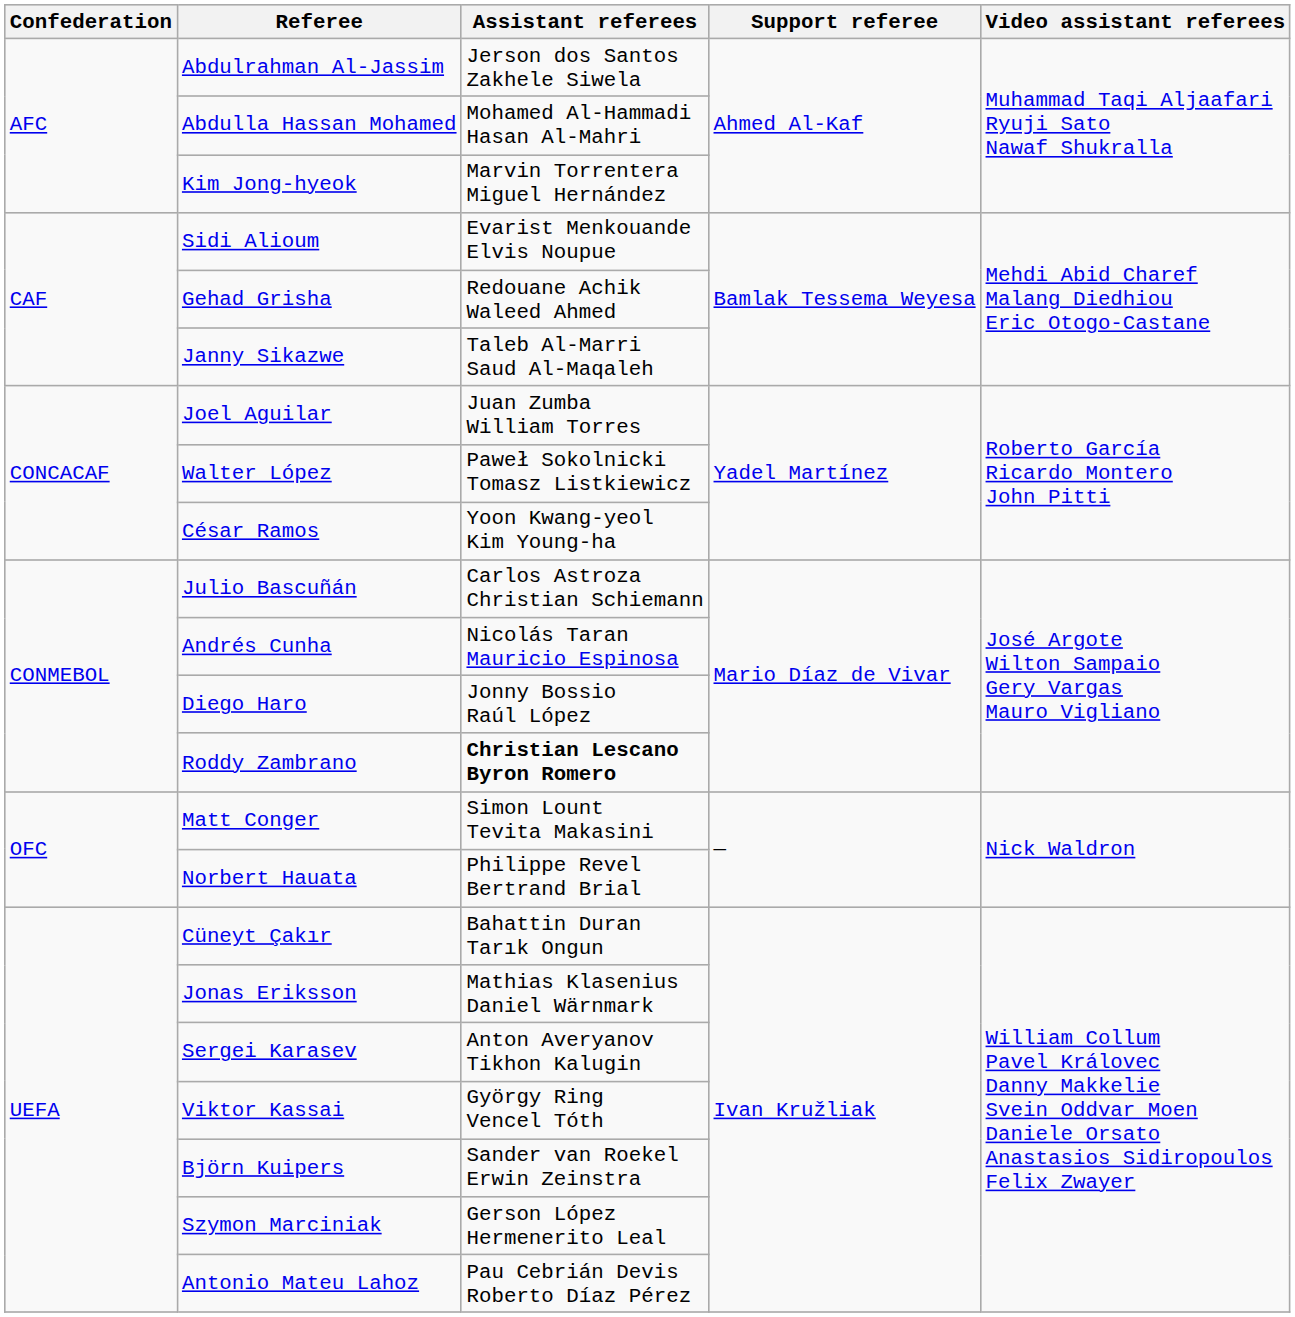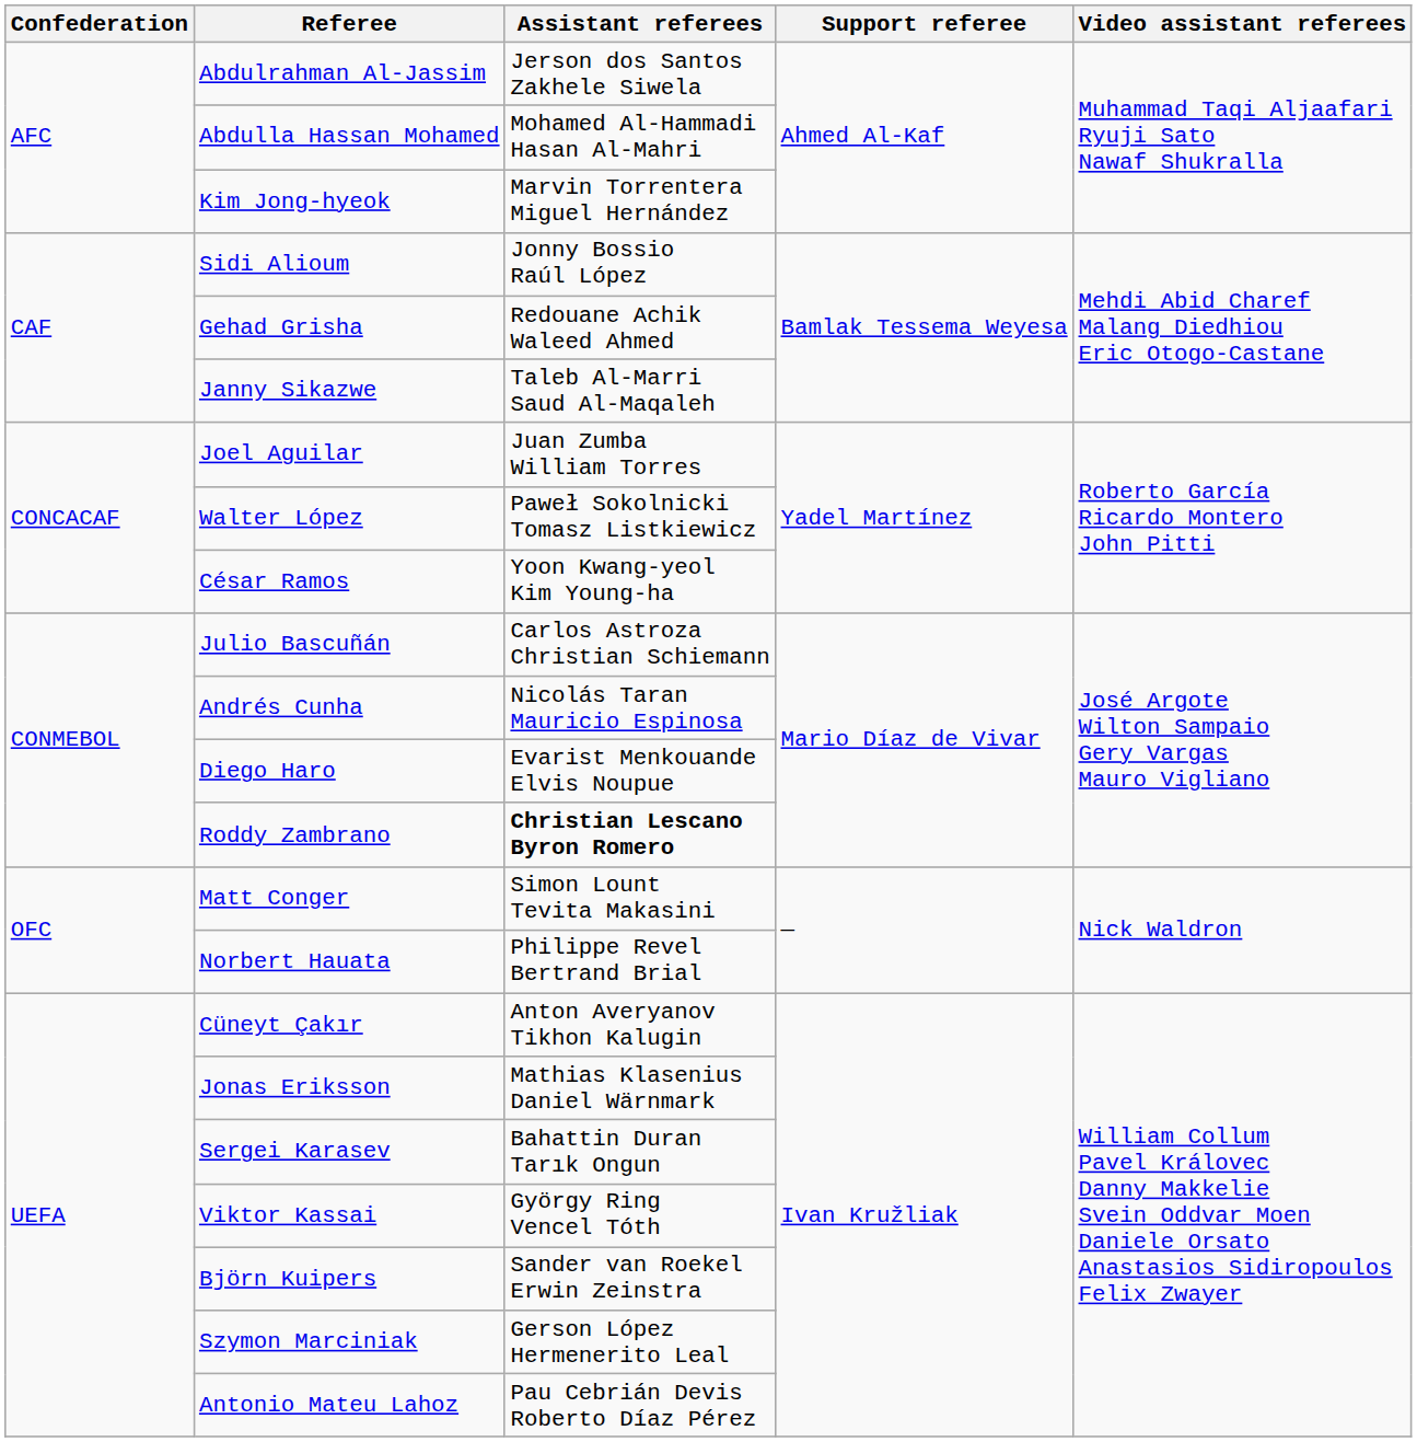 <table class="wikitable">
 <tr>
 <th>Confederation</th>
 <th>Referee</th>
 <th>Assistant referees</th>
 <th>Support referee</th>
 <th>Video assistant referees</th>
 </tr>
 <tr>
 <td rowspan=3><a href='#'>AFC</a></td>
 <td> <a href='#'>Abdulrahman Al-Jassim</a></td>
 <td> Jerson dos Santos<br> Zakhele Siwela</td>
 <td rowspan=3> <a href='#'>Ahmed Al-Kaf</a></td>
 <td rowspan=3> <a href='#'>Muhammad Taqi Aljaafari</a><br> <a href='#'>Ryuji Sato</a><br> <a href='#'>Nawaf Shukralla</a></td>
 </tr>
 <tr>
 <td> <a href='#'>Abdulla Hassan Mohamed</a></td>
 <td> Mohamed Al-Hammadi<br> Hasan Al-Mahri</td>
 </tr>
 <tr>
 <td> <a href='#'>Kim Jong-hyeok</a></td>
 <td> Marvin Torrentera<br> Miguel Hernández</td>
 </tr>
 <tr>
 <td rowspan=3><a href='#'>CAF</a></td>
 <td> <a href='#'>Sidi Alioum</a></td>
-<td> Evarist Menkouande<br> Elvis Noupue</td>
+<td> Jonny Bossio<br> Raúl López</td>
 <td rowspan=3> <a href='#'>Bamlak Tessema Weyesa</a></td>
 <td rowspan=3> <a href='#'>Mehdi Abid Charef</a><br> <a href='#'>Malang Diedhiou</a><br> <a href='#'>Eric Otogo-Castane</a></td>
 </tr>
 <tr>
 <td> <a href='#'>Gehad Grisha</a></td>
 <td> Redouane Achik<br> Waleed Ahmed</td>
 </tr>
 <tr>
 <td> <a href='#'>Janny Sikazwe</a></td>
 <td> Taleb Al-Marri<br> Saud Al-Maqaleh</td>
 </tr>
 <tr>
 <td rowspan=3><a href='#'>CONCACAF</a></td>
 <td> <a href='#'>Joel Aguilar</a></td>
 <td> Juan Zumba <br> William Torres</td>
 <td rowspan=3> <a href='#'>Yadel Martínez</a></td>
 <td rowspan=3> <a href='#'>Roberto García</a><br> <a href='#'>Ricardo Montero</a><br> <a href='#'>John Pitti</a></td>
 </tr>
 <tr>
 <td> <a href='#'>Walter López</a></td>
 <td> Paweł Sokolnicki<br> Tomasz Listkiewicz</td>
 </tr>
 <tr>
 <td> <a href='#'>César Ramos</a></td>
 <td> Yoon Kwang-yeol<br> Kim Young-ha</td>
 </tr>
 <tr>
 <td rowspan=4><a href='#'>CONMEBOL</a></td>
 <td> <a href='#'>Julio Bascuñán</a></td>
 <td> Carlos Astroza<br> Christian Schiemann</td>
 <td rowspan=4> <a href='#'>Mario Díaz de Vivar</a></td>
 <td rowspan=4> <a href='#'>José Argote</a><br> <a href='#'>Wilton Sampaio</a><br> <a href='#'>Gery Vargas</a><br> <a href='#'>Mauro Vigliano</a></td>
 </tr>
 <tr>
 <td> <a href='#'>Andrés Cunha</a></td>
 <td> Nicolás Taran<br> <a href='#'>Mauricio Espinosa</a></td>
 </tr>
 <tr>
 <td> <a href='#'>Diego Haro</a></td>
-<td> Jonny Bossio<br> Raúl López</td>
+<td> Evarist Menkouande<br> Elvis Noupue</td>
 </tr>
 <tr>
 <td> <a href='#'>Roddy Zambrano</a></td>
 <td><strong> Christian Lescano<br> Byron Romero</strong></td>
 </tr>
 <tr>
 <td rowspan=2><a href='#'>OFC</a></td>
 <td> <a href='#'>Matt Conger</a></td>
 <td> Simon Lount<br> Tevita Makasini</td>
 <td rowspan=2>—</td>
 <td rowspan=2> <a href='#'>Nick Waldron</a></td>
 </tr>
 <tr>
 <td> <a href='#'>Norbert Hauata</a></td>
 <td> Philippe Revel<br> Bertrand Brial</td>
 </tr>
 <tr>
 <td rowspan=7><a href='#'>UEFA</a></td>
 <td> <a href='#'>Cüneyt Çakır</a></td>
-<td> Bahattin Duran<br> Tarık Ongun</td>
+<td> Anton Averyanov<br> Tikhon Kalugin</td>
 <td rowspan=7> <a href='#'>Ivan Kružliak</a></td>
 <td rowspan=7> <a href='#'>William Collum</a><br> <a href='#'>Pavel Královec</a><br> <a href='#'>Danny Makkelie</a><br> <a href='#'>Svein Oddvar Moen</a><br> <a href='#'>Daniele Orsato</a><br> <a href='#'>Anastasios Sidiropoulos</a><br> <a href='#'>Felix Zwayer</a></td>
 </tr>
 <tr>
 <td> <a href='#'>Jonas Eriksson</a></td>
 <td> Mathias Klasenius<br> Daniel Wärnmark</td>
 </tr>
 <tr>
 <td> <a href='#'>Sergei Karasev</a></td>
-<td> Anton Averyanov<br> Tikhon Kalugin</td>
+<td> Bahattin Duran<br> Tarık Ongun</td>
 </tr>
 <tr>
 <td> <a href='#'>Viktor Kassai</a></td>
 <td> György Ring<br> Vencel Tóth</td>
 </tr>
 <tr>
 <td> <a href='#'>Björn Kuipers</a></td>
 <td> Sander van Roekel<br> Erwin Zeinstra</td>
 </tr>
 <tr>
 <td> <a href='#'>Szymon Marciniak</a></td>
 <td> Gerson López<br> Hermenerito Leal</td>
 </tr>
 <tr>
 <td> <a href='#'>Antonio Mateu Lahoz</a></td>
 <td> Pau Cebrián Devis<br> Roberto Díaz Pérez</td>
 </tr>
 </table>
